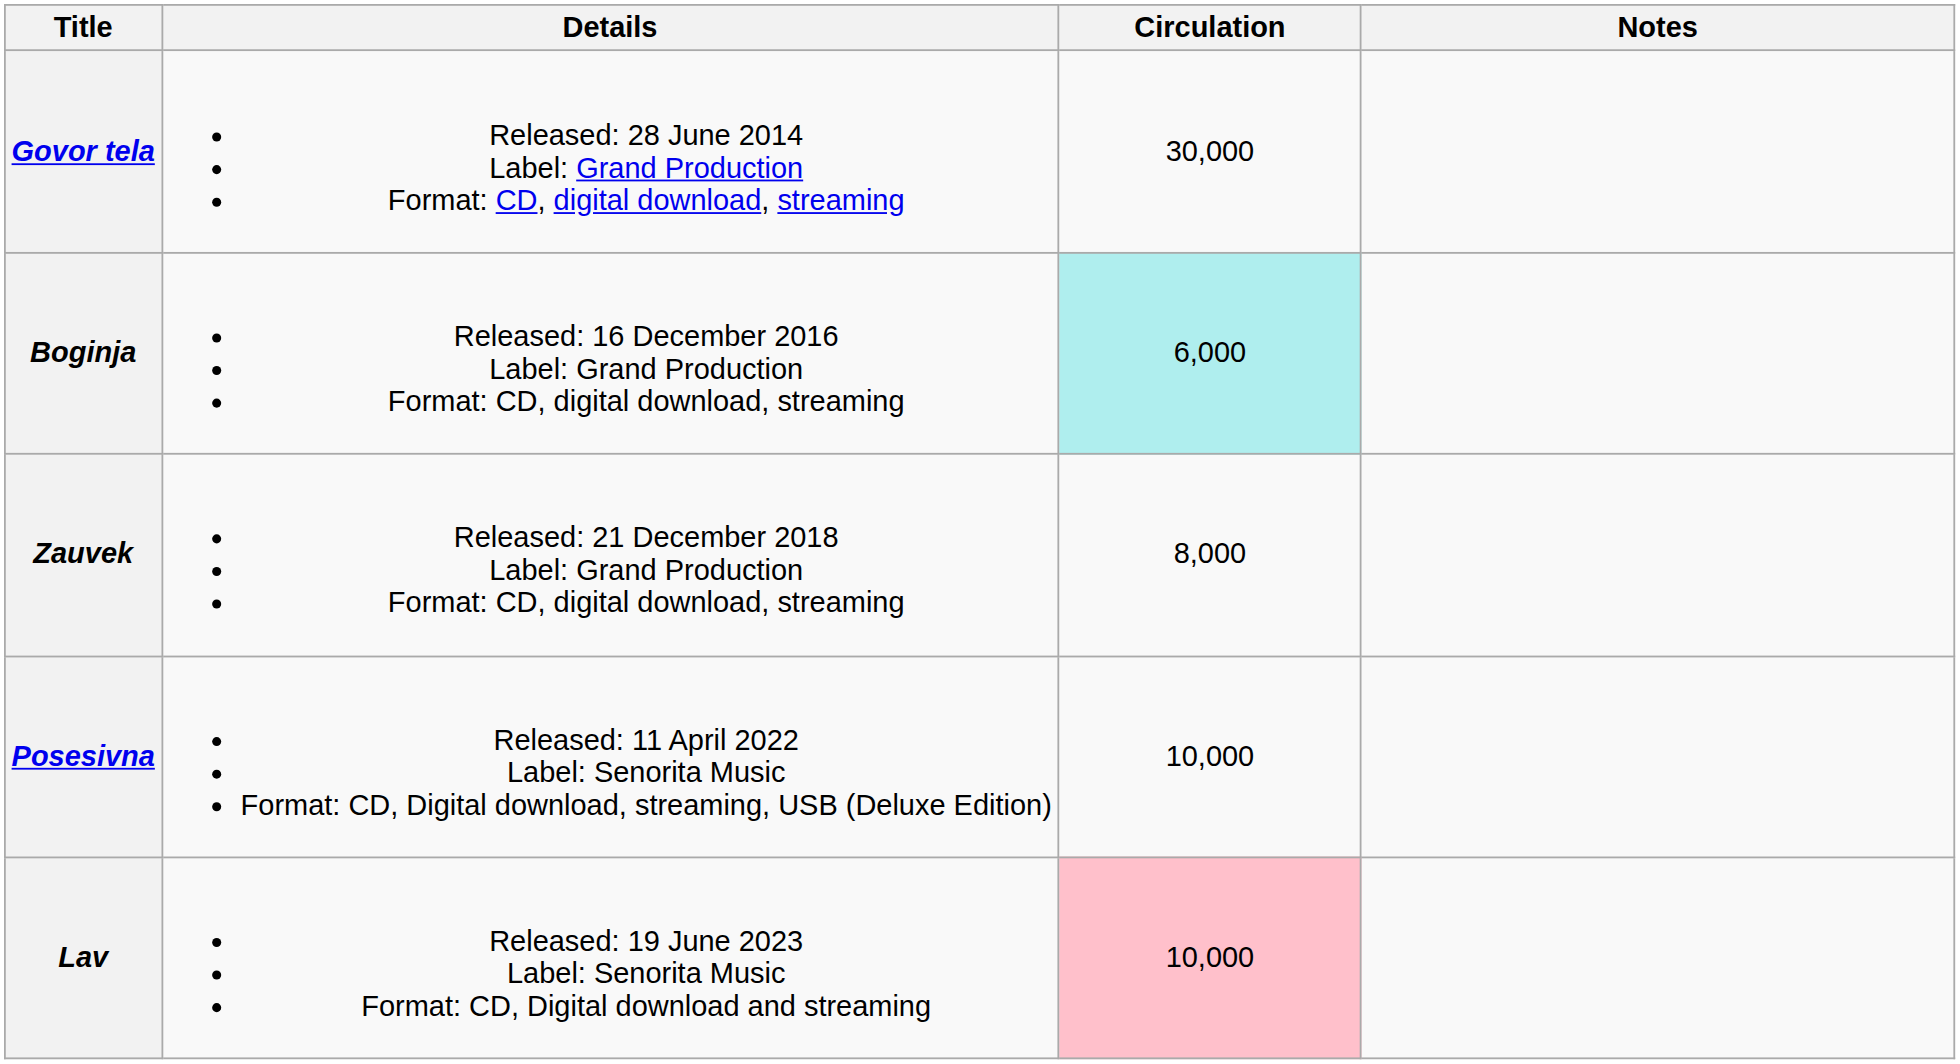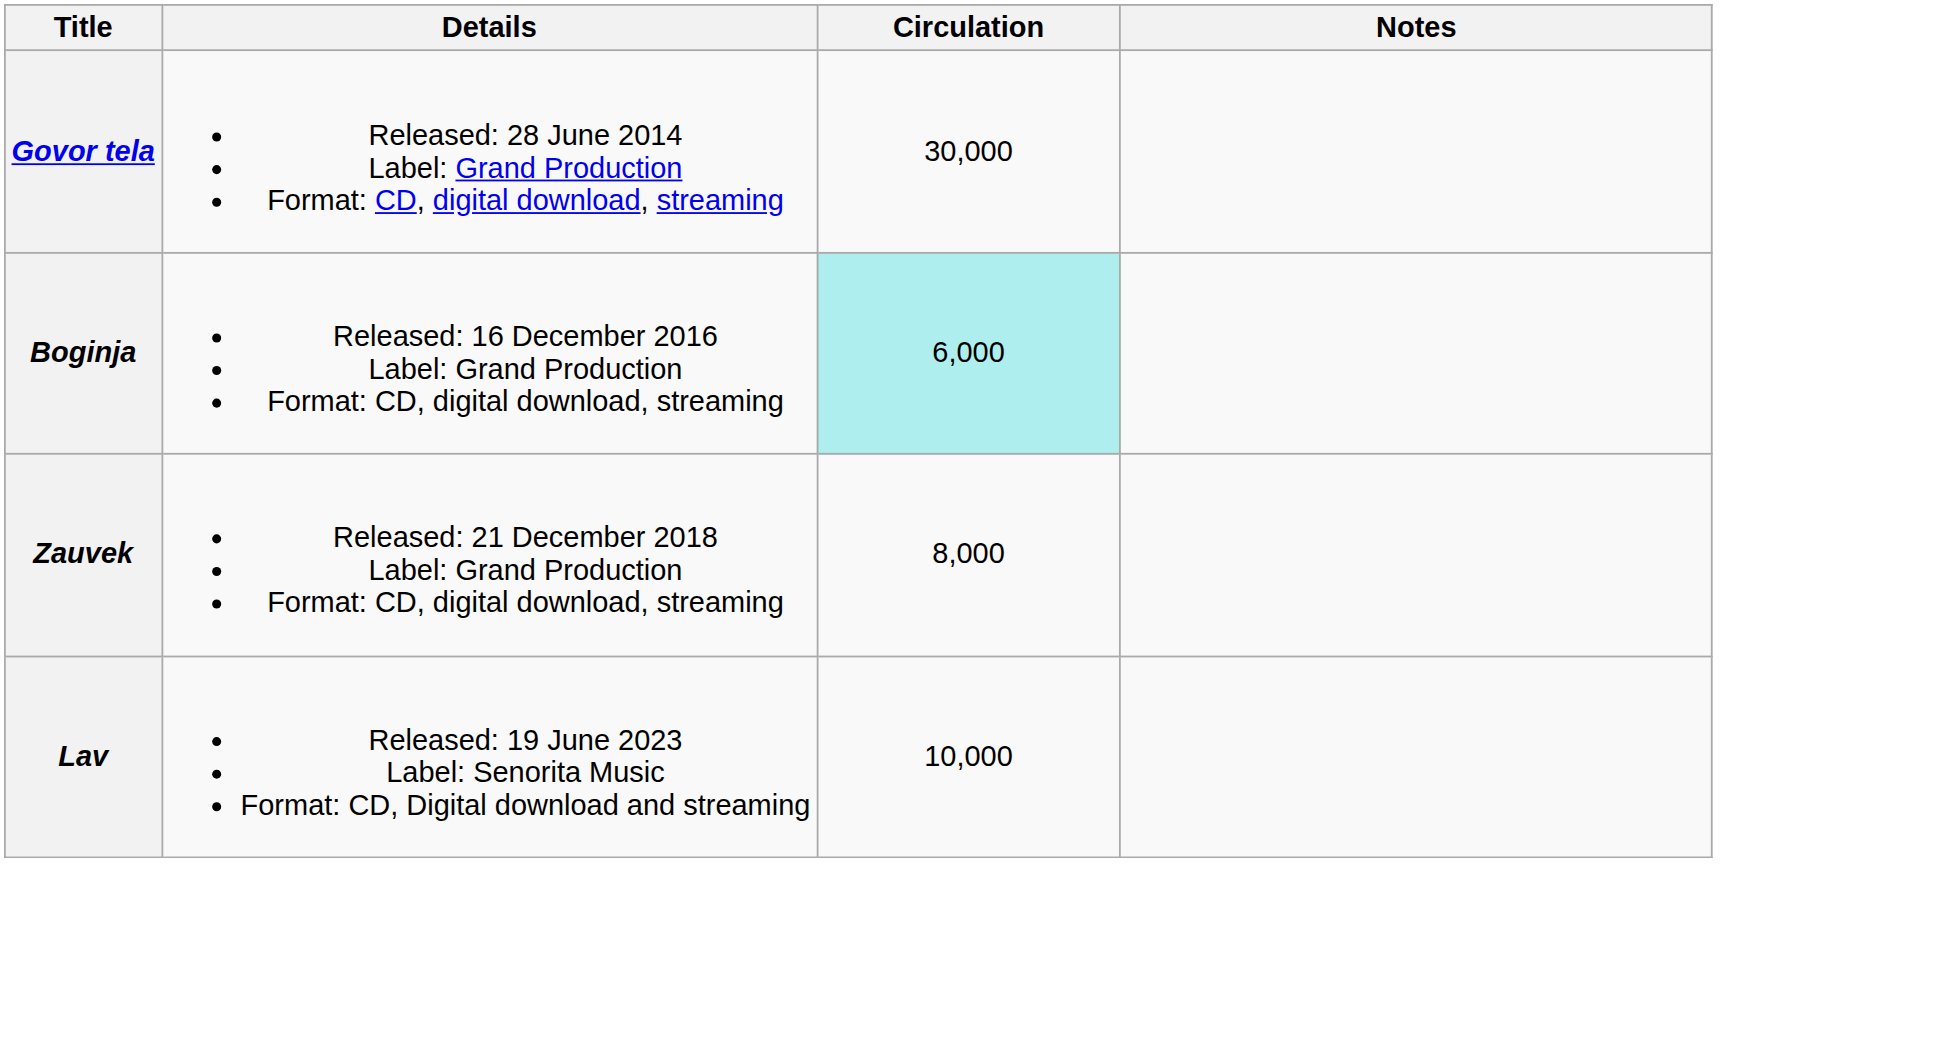 <table class="wikitable plainrowheaders" style="text-align:center;">
 <tr>
 <th scope="col" rowspan="1">Title</th>
 <th scope="col" rowspan="1">Details</th>
 <th scope="col" style="width:10em;">Circulation</th>
 <th scope="col" style="width:20em;">Notes</th>
 </tr>
 <tr>
 <th scope="row"><em><a href='#'>Govor tela</a></em></th>
 <td><br><ul><li>Released: 28 June 2014</li><li>Label: <a href='#'>Grand Production</a></li><li>Format: <a href='#'>CD</a>, <a href='#'>digital download</a>, <a href='#'>streaming</a></li></ul></td>
 <td>30,000</td>
 <td><br></td>
 </tr>
 <tr>
 <th scope="row"><em>Boginja</em></th>
 <td><br><ul><li>Released: 16 December 2016</li><li>Label: Grand Production</li><li>Format: CD, digital download, streaming</li></ul></td>
 <td style="background: paleturquoise;">6,000</td>
 <td><br></td>
 </tr>
 <tr>
 <th scope="row"><em>Zauvek</em></th>
 <td><br><ul><li>Released: 21 December 2018</li><li>Label: Grand Production</li><li>Format: CD, digital download, streaming</li></ul></td>
 <td>8,000</td>
 <td><br></td>
 </tr>
 <tr>
-<th scope="row"><em><a href='#'>Posesivna</a></em></th>
-<td><br><ul><li>Released: 11 April 2022</li><li>Label: Senorita Music</li><li>Format: CD, Digital download, streaming, USB (Deluxe Edition)</li></ul></td>
+<th scope="row"><em>Lav</em></th>
+<td><br><ul><li>Released: 19 June 2023</li><li>Label: Senorita Music</li><li>Format: CD, Digital download and streaming</li></ul></td>
 <td>10,000</td>
 <td><br></td>
 </tr>
-<tr>
-<th scope="row"><em>Lav</em></th>
-<td><br><ul><li>Released: 19 June 2023</li><li>Label: Senorita Music</li><li>Format: CD, Digital download and streaming</li></ul></td>
-<td style="background: pink;">10,000</td>
-<td><br></td>
-</tr>
 </table>
